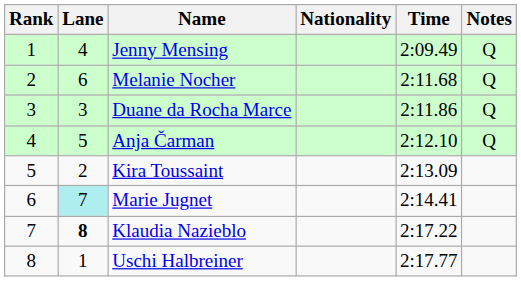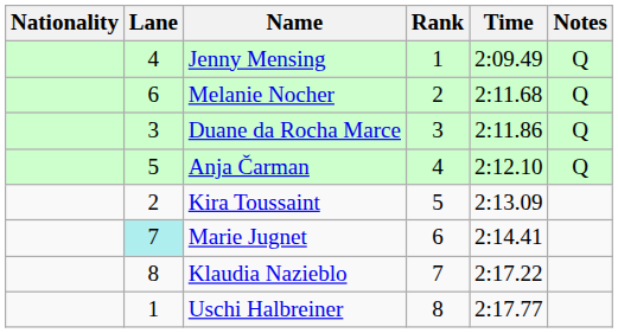 <table class="wikitable sortable" style="text-align:center">
 <tr>
-<th>Rank</th>
+<th>Nationality</th>
 <th>Lane</th>
 <th>Name</th>
-<th>Nationality</th>
+<th>Rank</th>
 <th>Time</th>
 <th>Notes</th>
 </tr>
 <tr bgcolor=ccffcc>
-<td>1</td>
+<td align=left></td>
 <td>4</td>
 <td align=left><a href='#'>Jenny Mensing</a></td>
-<td align=left></td>
+<td>1</td>
 <td>2:09.49</td>
 <td>Q</td>
 </tr>
 <tr bgcolor=ccffcc>
-<td>2</td>
+<td align=left></td>
 <td>6</td>
 <td align=left><a href='#'>Melanie Nocher</a></td>
-<td align=left></td>
+<td>2</td>
 <td>2:11.68</td>
 <td>Q</td>
 </tr>
 <tr bgcolor=ccffcc>
-<td>3</td>
+<td align=left></td>
 <td>3</td>
 <td align=left><a href='#'>Duane da Rocha Marce</a></td>
-<td align=left></td>
+<td>3</td>
 <td>2:11.86</td>
 <td>Q</td>
 </tr>
 <tr bgcolor=ccffcc>
-<td>4</td>
+<td align=left></td>
 <td>5</td>
 <td align=left><a href='#'>Anja Čarman</a></td>
-<td align=left></td>
+<td>4</td>
 <td>2:12.10</td>
 <td>Q</td>
 </tr>
 <tr>
-<td>5</td>
+<td align=left></td>
 <td>2</td>
 <td align=left><a href='#'>Kira Toussaint</a></td>
-<td align=left></td>
+<td>5</td>
 <td>2:13.09</td>
 <td></td>
 </tr>
 <tr>
-<td>6</td>
+<td align=left></td>
 <td style="background: paleturquoise;">7</td>
 <td align=left><a href='#'>Marie Jugnet</a></td>
-<td align=left></td>
+<td>6</td>
 <td>2:14.41</td>
 <td></td>
 </tr>
 <tr>
+<td align=left></td>
+<td>8</td>
+<td align=left><a href='#'>Klaudia Nazieblo</a></td>
 <td>7</td>
-<td><strong>8</strong></td>
-<td align=left><a href='#'>Klaudia Nazieblo</a></td>
-<td align=left></td>
 <td>2:17.22</td>
 <td></td>
 </tr>
 <tr>
-<td>8</td>
+<td align=left></td>
 <td>1</td>
 <td align=left><a href='#'>Uschi Halbreiner</a></td>
-<td align=left></td>
+<td>8</td>
 <td>2:17.77</td>
 <td></td>
 </tr>
 </table>
